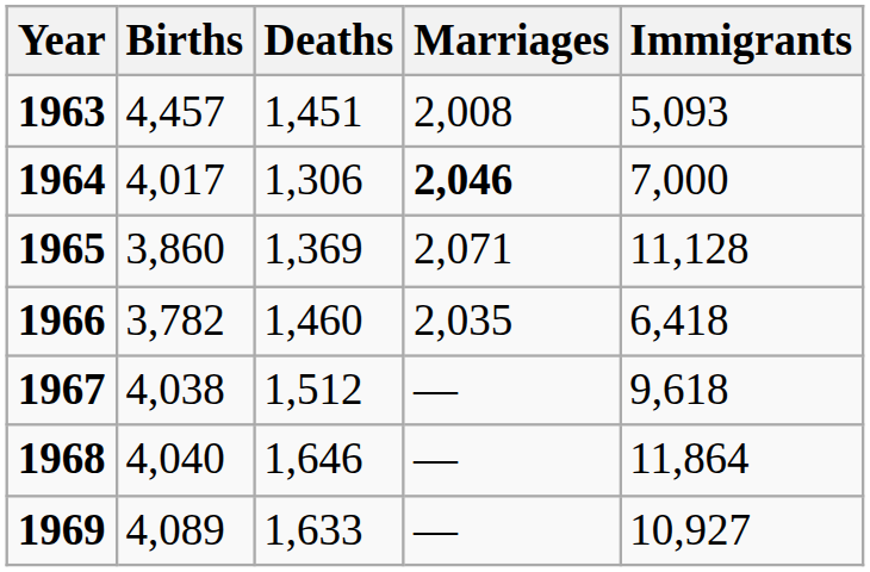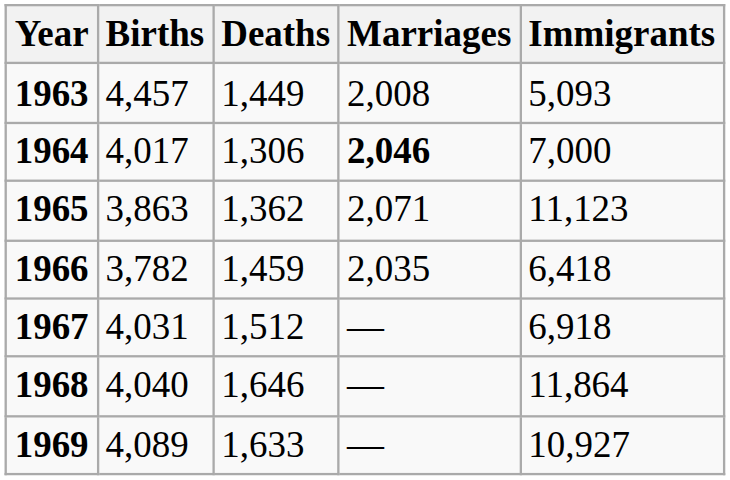 <table class="wikitable" style="margin:auto;">
 <tr>
 <th rowspan=1>Year</th>
 <th>Births</th>
 <th>Deaths</th>
 <th>Marriages</th>
 <th>Immigrants</th>
 </tr>
 <tr>
 <td><strong>1963</strong></td>
 <td>4,457</td>
-<td>1,451</td>
+<td>1,449</td>
 <td>2,008</td>
 <td>5,093</td>
 </tr>
 <tr>
 <td><strong>1964</strong></td>
 <td>4,017</td>
 <td>1,306</td>
 <td><strong>2,046</strong></td>
 <td>7,000</td>
 </tr>
 <tr>
 <td><strong>1965</strong></td>
-<td>3,860</td>
-<td>1,369</td>
+<td>3,863</td>
+<td>1,362</td>
 <td>2,071</td>
-<td>11,128</td>
+<td>11,123</td>
 </tr>
 <tr>
 <td><strong>1966</strong></td>
 <td>3,782</td>
-<td>1,460</td>
+<td>1,459</td>
 <td>2,035</td>
 <td>6,418</td>
 </tr>
 <tr>
 <td><strong>1967</strong></td>
-<td>4,038</td>
+<td>4,031</td>
 <td>1,512</td>
 <td>—</td>
-<td>9,618</td>
+<td>6,918</td>
 </tr>
 <tr>
 <td><strong>1968</strong></td>
 <td>4,040</td>
 <td>1,646</td>
 <td>—</td>
 <td>11,864</td>
 </tr>
 <tr>
 <td><strong>1969</strong></td>
 <td>4,089</td>
 <td>1,633</td>
 <td>—</td>
 <td>10,927</td>
 </tr>
 </table>
